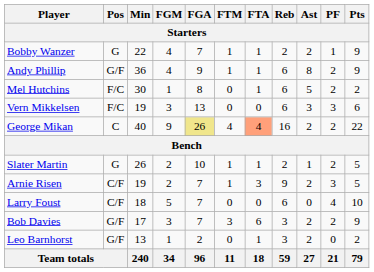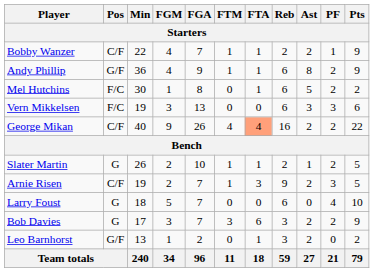 <table class="wikitable" style="text-align:center; font-size:95%">
 <tr>
 <th scope="col" width="125px">Player</th>
 <th scope="col" width="25px">Pos</th>
 <th scope="col" width="25px">Min</th>
 <th scope="col" width="25px">FGM</th>
 <th scope="col" width="25px">FGA</th>
 <th scope="col" width="25px">FTM</th>
 <th scope="col" width="25px">FTA</th>
 <th scope="col" width="25px">Reb</th>
 <th scope="col" width="25px">Ast</th>
 <th scope="col" width="25px">PF</th>
 <th scope="col" width="25px">Pts</th>
 </tr>
 <tr>
 <th scope="col" colspan="11">Starters</th>
 </tr>
 <tr>
 <td style="text-align:left"><a href='#'>Bobby Wanzer</a></td>
-<td>G</td>
+<td>C/F</td>
 <td>22</td>
 <td>4</td>
 <td>7</td>
 <td>1</td>
 <td>1</td>
 <td>2</td>
 <td>2</td>
 <td>1</td>
 <td>9</td>
 </tr>
 <tr>
 <td style="text-align:left"><a href='#'>Andy Phillip</a></td>
 <td>G/F</td>
 <td>36</td>
 <td>4</td>
 <td>9</td>
 <td>1</td>
 <td>1</td>
 <td>6</td>
 <td>8</td>
 <td>2</td>
 <td>9</td>
 </tr>
 <tr>
 <td style="text-align:left"><a href='#'>Mel Hutchins</a></td>
 <td>F/C</td>
 <td>30</td>
 <td>1</td>
 <td>8</td>
 <td>0</td>
 <td>1</td>
 <td>6</td>
 <td>5</td>
 <td>2</td>
 <td>2</td>
 </tr>
 <tr>
 <td style="text-align:left"><a href='#'>Vern Mikkelsen</a></td>
 <td>F/C</td>
 <td>19</td>
 <td>3</td>
 <td>13</td>
 <td>0</td>
 <td>0</td>
 <td>6</td>
 <td>3</td>
 <td>3</td>
 <td>6</td>
 </tr>
 <tr>
 <td style="text-align:left"><a href='#'>George Mikan</a></td>
-<td>C</td>
+<td>C/F</td>
 <td>40</td>
 <td>9</td>
-<td style="background: khaki;">26</td>
+<td>26</td>
 <td>4</td>
 <td style="background: lightsalmon;">4</td>
 <td>16</td>
 <td>2</td>
 <td>2</td>
 <td>22</td>
 </tr>
 <tr>
 <th colspan="11">Bench</th>
 </tr>
 <tr>
 <td style="text-align:left"><a href='#'>Slater Martin</a></td>
 <td>G</td>
 <td>26</td>
 <td>2</td>
 <td>10</td>
 <td>1</td>
 <td>1</td>
 <td>2</td>
 <td>1</td>
 <td>2</td>
 <td>5</td>
 </tr>
 <tr>
 <td style="text-align:left"><a href='#'>Arnie Risen</a></td>
 <td>C/F</td>
 <td>19</td>
 <td>2</td>
 <td>7</td>
 <td>1</td>
 <td>3</td>
 <td>9</td>
 <td>2</td>
 <td>3</td>
 <td>5</td>
 </tr>
 <tr>
 <td style="text-align:left"><a href='#'>Larry Foust</a></td>
-<td>C/F</td>
+<td>G</td>
 <td>18</td>
 <td>5</td>
 <td>7</td>
 <td>0</td>
 <td>0</td>
 <td>6</td>
 <td>0</td>
 <td>4</td>
 <td>10</td>
 </tr>
 <tr>
 <td style="text-align:left"><a href='#'>Bob Davies</a></td>
-<td>G/F</td>
+<td>G</td>
 <td>17</td>
 <td>3</td>
 <td>7</td>
 <td>3</td>
 <td>6</td>
 <td>3</td>
 <td>2</td>
 <td>2</td>
 <td>9</td>
 </tr>
 <tr>
 <td style="text-align:left"><a href='#'>Leo Barnhorst</a></td>
 <td>G/F</td>
 <td>13</td>
 <td>1</td>
 <td>2</td>
 <td>0</td>
 <td>1</td>
 <td>3</td>
 <td>2</td>
 <td>0</td>
 <td>2</td>
 </tr>
 <tr>
 <th scope="row" colspan="2">Team totals</th>
 <th>240</th>
 <th>34</th>
 <th>96</th>
 <th>11</th>
 <th>18</th>
 <th>59</th>
 <th>27</th>
 <th>21</th>
 <th>79</th>
 </tr>
 </table>
